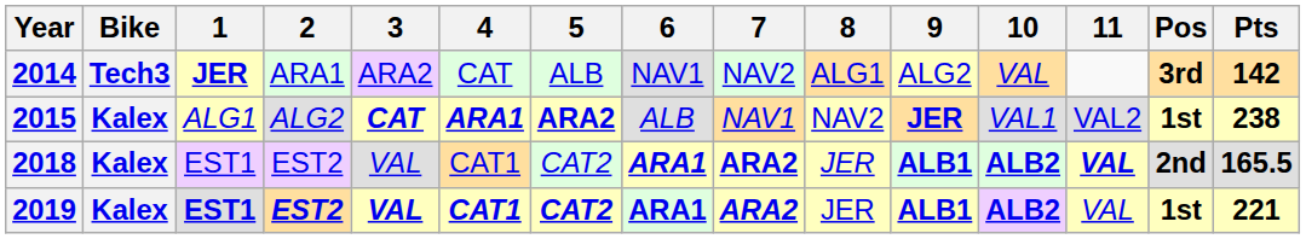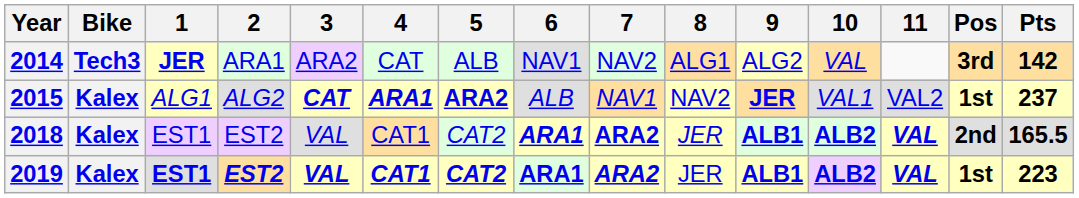 <table class="wikitable" style="text-align:center">
 <tr>
 <th>Year</th>
 <th>Bike</th>
 <th>1</th>
 <th>2</th>
 <th>3</th>
 <th>4</th>
 <th>5</th>
 <th>6</th>
 <th>7</th>
 <th>8</th>
 <th>9</th>
 <th>10</th>
 <th>11</th>
 <th>Pos</th>
 <th>Pts</th>
 </tr>
 <tr>
 <th><a href='#'>2014</a></th>
 <th><a href='#'>Tech3</a></th>
 <td style="background:#ffffbf;"><strong><a href='#'>JER</a><br></strong></td>
 <td style="background:#dfffdf;"><a href='#'>ARA1</a><br></td>
 <td style="background:#efcfff;"><a href='#'>ARA2</a><br></td>
 <td style="background:#dfffdf;"><a href='#'>CAT</a><br></td>
 <td style="background:#dfffdf;"><a href='#'>ALB</a><br></td>
 <td style="background:#dfdfdf;"><a href='#'>NAV1</a><br></td>
 <td style="background:#dfffdf;"><a href='#'>NAV2</a><br></td>
 <td style="background:#ffdf9f;"><a href='#'>ALG1</a><br></td>
 <td style="background:#ffffbf;"><a href='#'>ALG2</a><br></td>
 <td style="background:#ffdf9f;"><em><a href='#'>VAL</a></em><br></td>
 <td></td>
 <th style="background:#FFDF9F;">3rd</th>
 <th style="background:#FFDF9F;">142</th>
 </tr>
 <tr>
 <th><a href='#'>2015</a></th>
 <th><a href='#'>Kalex</a></th>
 <td style="background:#ffffbf;"><em><a href='#'>ALG1</a></em><br></td>
 <td style="background:#dfdfdf;"><em><a href='#'>ALG2</a></em><br></td>
 <td style="background:#ffffbf;"><strong><em><a href='#'>CAT</a></em></strong><br></td>
 <td style="background:#ffffbf;"><strong><em><a href='#'>ARA1</a></em></strong><br></td>
 <td style="background:#ffffbf;"><strong><a href='#'>ARA2</a></strong><br></td>
 <td style="background:#dfdfdf;"><em><a href='#'>ALB</a></em><br></td>
 <td style="background:#ffdf9f;"><em><a href='#'>NAV1</a></em><br></td>
 <td style="background:#ffffbf;"><a href='#'>NAV2</a><br></td>
 <td style="background:#ffdf9f;"><strong><a href='#'>JER</a></strong><br></td>
 <td style="background:#dfdfdf;"><em><a href='#'>VAL1</a></em><br></td>
 <td style="background:#dfdfdf;"><a href='#'>VAL2</a><br></td>
 <th style="background:#ffffbf;">1st</th>
-<th style="background:#ffffbf;">238</th>
+<th style="background:#ffffbf;">237</th>
 </tr>
 <tr>
 <th><a href='#'>2018</a></th>
 <th><a href='#'>Kalex</a></th>
 <td style="background:#efcfff;"><a href='#'>EST1</a><br></td>
 <td style="background:#efcfff;"><a href='#'>EST2</a><br></td>
 <td style="background:#dfdfdf;"><em><a href='#'>VAL</a></em><br></td>
 <td style="background:#ffdf9f;"><a href='#'>CAT1</a><br></td>
 <td style="background:#dfffdf;"><em><a href='#'>CAT2</a></em><br></td>
 <td style="background:#ffffbf;"><strong><em><a href='#'>ARA1</a></em></strong><br></td>
 <td style="background:#ffffbf;"><strong><a href='#'>ARA2</a></strong><br></td>
 <td style="background:#ffffbf;"><em><a href='#'>JER</a></em><br></td>
 <td style="background:#dfffdf;"><strong><a href='#'>ALB1</a></strong><br></td>
 <td style="background:#dfffdf;"><strong><a href='#'>ALB2</a></strong><br></td>
 <td style="background:#ffffbf;"><strong><em><a href='#'>VAL</a></em></strong><br></td>
 <th style="background:#dfdfdf;">2nd</th>
 <th style="background:#dfdfdf;">165.5</th>
 </tr>
 <tr>
 <th><a href='#'>2019</a></th>
 <th><a href='#'>Kalex</a></th>
 <td style="background:#dfdfdf;"><strong><a href='#'>EST1</a></strong><br></td>
 <td style="background:#ffdf9f;"><strong><em><a href='#'>EST2</a></em></strong><br></td>
 <td style="background:#ffffbf;"><strong><em><a href='#'>VAL</a></em></strong><br></td>
 <td style="background:#ffffbf;"><strong><em><a href='#'>CAT1</a></em></strong><br></td>
 <td style="background:#ffffbf;"><strong><em><a href='#'>CAT2</a></em></strong><br></td>
 <td style="background:#dfffdf;"><strong><a href='#'>ARA1</a></strong><br></td>
 <td style="background:#ffffbf;"><strong><em><a href='#'>ARA2</a></em></strong><br></td>
 <td style="background:#ffffbf;"><a href='#'>JER</a><br></td>
 <td style="background:#ffffbf;"><strong><a href='#'>ALB1</a></strong><br></td>
 <td style="background:#efcfff;"><strong><a href='#'>ALB2</a></strong><br></td>
-<td style="background:#ffffbf;"><em><a href='#'>VAL</a></em><br></td>
+<td style="background:#ffffbf;"><strong><em><a href='#'>VAL</a></em><br></strong></td>
 <th style="background:#ffffbf;">1st</th>
-<th style="background:#ffffbf;">221</th>
+<th style="background:#ffffbf;">223</th>
 </tr>
 </table>
